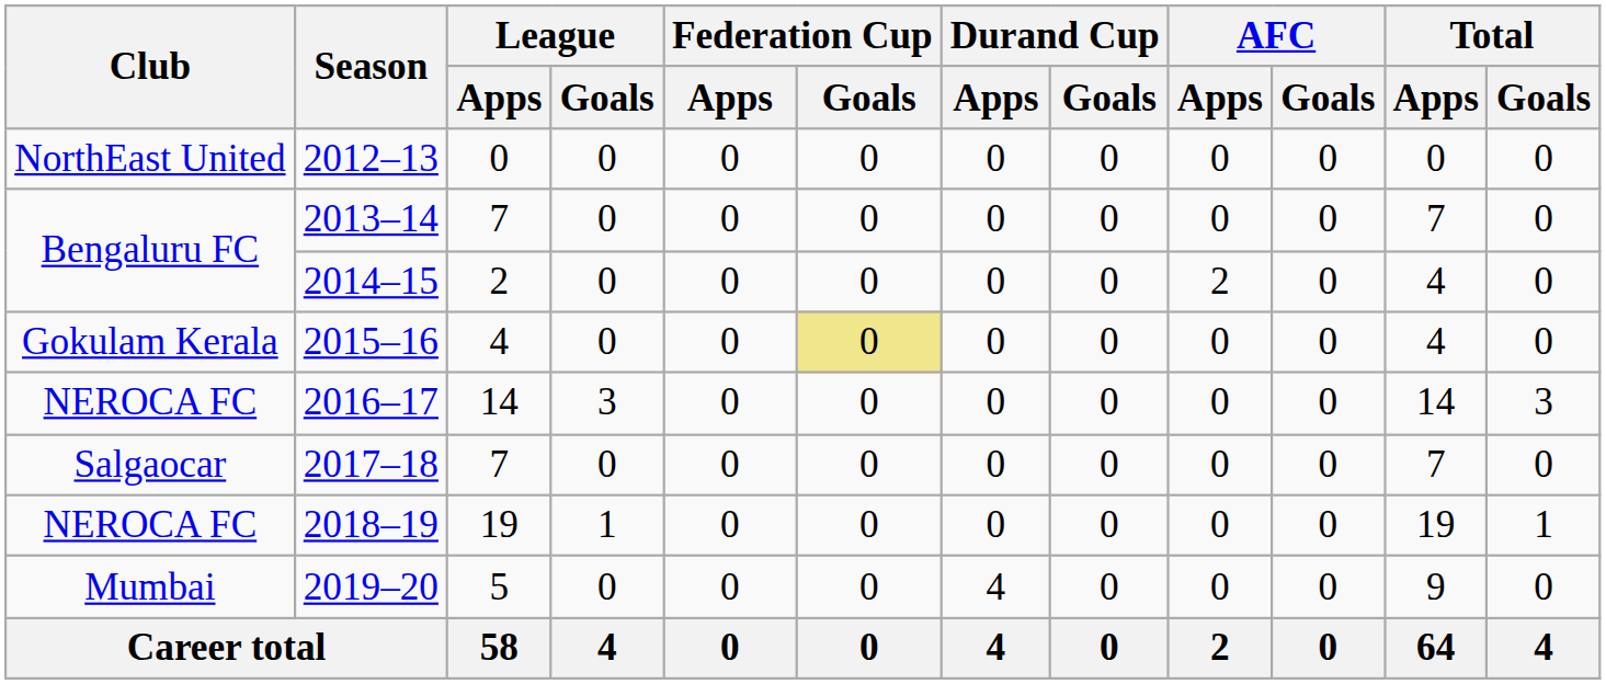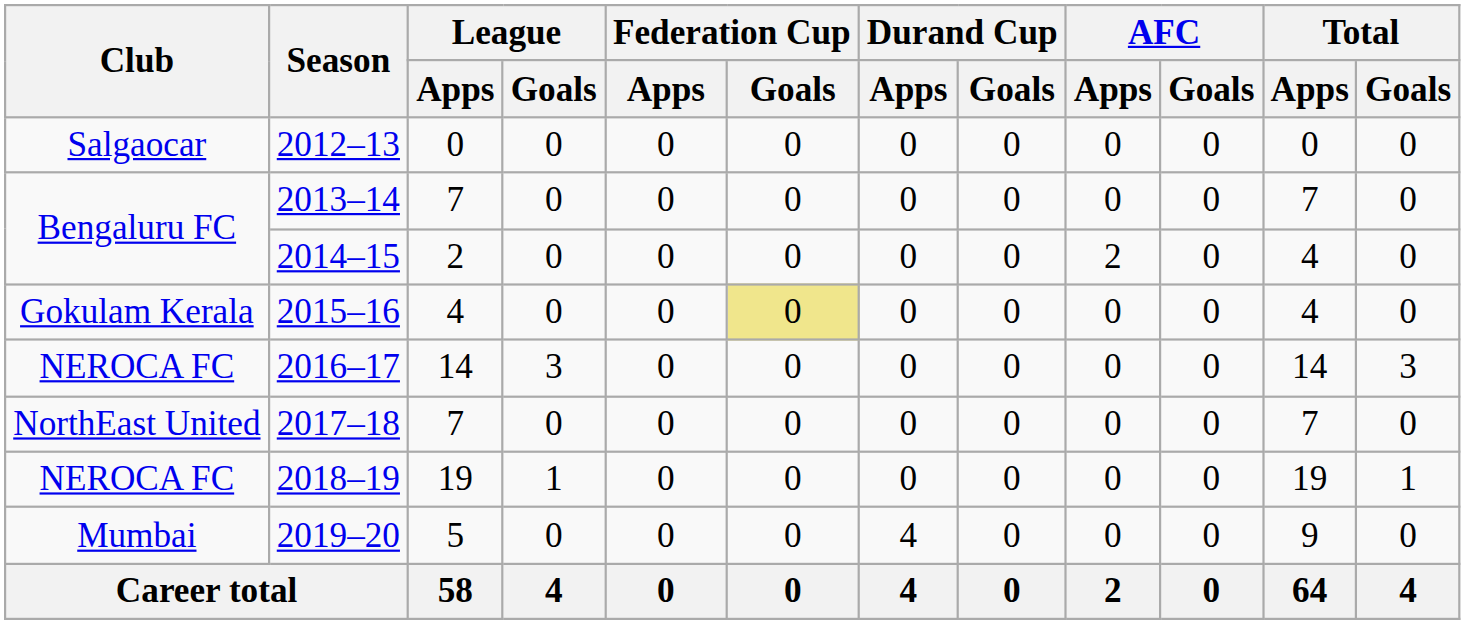 <table class="wikitable" style="text-align: center;">
 <tr>
 <th rowspan="2">Club</th>
 <th rowspan="2">Season</th>
 <th colspan="2">League</th>
 <th colspan="2">Federation Cup</th>
 <th colspan="2">Durand Cup</th>
 <th colspan="2"><a href='#'>AFC</a></th>
 <th colspan="2">Total</th>
 </tr>
 <tr>
 <th>Apps</th>
 <th>Goals</th>
 <th>Apps</th>
 <th>Goals</th>
 <th>Apps</th>
 <th>Goals</th>
 <th>Apps</th>
 <th>Goals</th>
 <th>Apps</th>
 <th>Goals</th>
 </tr>
 <tr>
-<td rowspan="1"><a href='#'>NorthEast United</a></td>
+<td rowspan="1"><a href='#'>Salgaocar</a></td>
 <td><a href='#'>2012–13</a></td>
 <td>0</td>
 <td>0</td>
 <td>0</td>
 <td>0</td>
 <td>0</td>
 <td>0</td>
 <td>0</td>
 <td>0</td>
 <td>0</td>
 <td>0</td>
 </tr>
 <tr>
 <td rowspan="2"><a href='#'>Bengaluru FC</a></td>
 <td><a href='#'>2013–14</a></td>
 <td>7</td>
 <td>0</td>
 <td>0</td>
 <td>0</td>
 <td>0</td>
 <td>0</td>
 <td>0</td>
 <td>0</td>
 <td>7</td>
 <td>0</td>
 </tr>
 <tr>
 <td><a href='#'>2014–15</a></td>
 <td>2</td>
 <td>0</td>
 <td>0</td>
 <td>0</td>
 <td>0</td>
 <td>0</td>
 <td>2</td>
 <td>0</td>
 <td>4</td>
 <td>0</td>
 </tr>
 <tr>
 <td rowspan="1"><a href='#'>Gokulam Kerala</a></td>
 <td><a href='#'>2015–16</a></td>
 <td>4</td>
 <td>0</td>
 <td>0</td>
 <td style="background: khaki;">0</td>
 <td>0</td>
 <td>0</td>
 <td>0</td>
 <td>0</td>
 <td>4</td>
 <td>0</td>
 </tr>
 <tr>
 <td rowspan="1"><a href='#'>NEROCA FC</a></td>
 <td><a href='#'>2016–17</a></td>
 <td>14</td>
 <td>3</td>
 <td>0</td>
 <td>0</td>
 <td>0</td>
 <td>0</td>
 <td>0</td>
 <td>0</td>
 <td>14</td>
 <td>3</td>
 </tr>
 <tr>
-<td rowspan="1"><a href='#'>Salgaocar</a></td>
+<td rowspan="1"><a href='#'>NorthEast United</a></td>
 <td><a href='#'>2017–18</a></td>
 <td>7</td>
 <td>0</td>
 <td>0</td>
 <td>0</td>
 <td>0</td>
 <td>0</td>
 <td>0</td>
 <td>0</td>
 <td>7</td>
 <td>0</td>
 </tr>
 <tr>
 <td rowspan="1"><a href='#'>NEROCA FC</a></td>
 <td><a href='#'>2018–19</a></td>
 <td>19</td>
 <td>1</td>
 <td>0</td>
 <td>0</td>
 <td>0</td>
 <td>0</td>
 <td>0</td>
 <td>0</td>
 <td>19</td>
 <td>1</td>
 </tr>
 <tr>
 <td rowspan="1"><a href='#'>Mumbai</a></td>
 <td><a href='#'>2019–20</a></td>
 <td>5</td>
 <td>0</td>
 <td>0</td>
 <td>0</td>
 <td>4</td>
 <td>0</td>
 <td>0</td>
 <td>0</td>
 <td>9</td>
 <td>0</td>
 </tr>
 <tr>
 <th colspan="2">Career total</th>
 <th>58</th>
 <th>4</th>
 <th>0</th>
 <th>0</th>
 <th>4</th>
 <th>0</th>
 <th>2</th>
 <th>0</th>
 <th>64</th>
 <th>4</th>
 </tr>
 </table>
